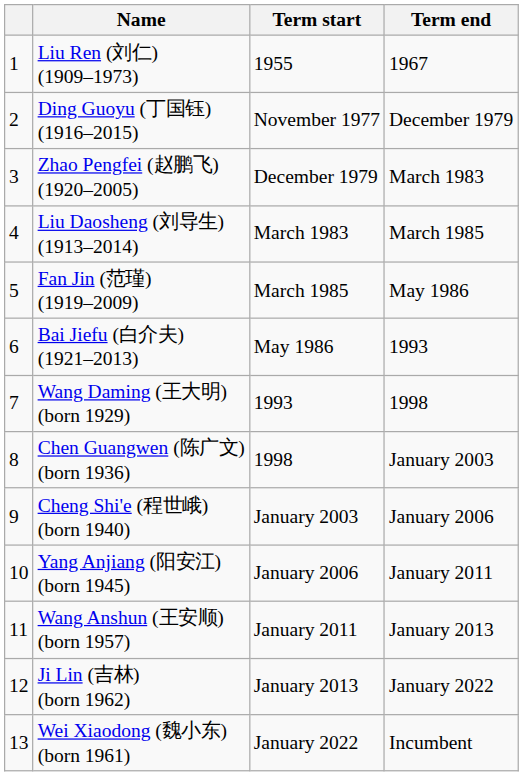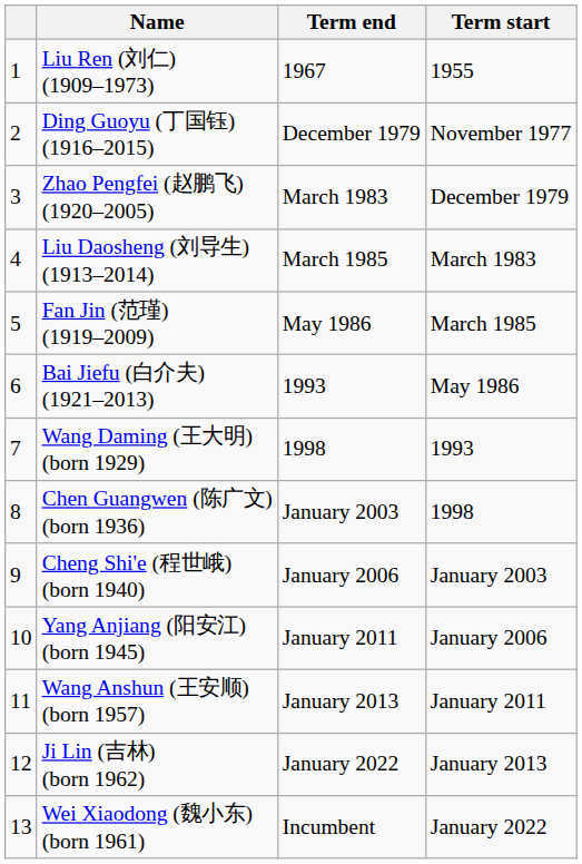 <table class="wikitable">
 <tr>
 <th></th>
 <th>Name</th>
+<th>Term end</th>
 <th>Term start</th>
-<th>Term end</th>
 </tr>
 <tr>
 <td>1</td>
 <td><a href='#'>Liu Ren</a> (刘仁)<br>(1909–1973)</td>
+<td>1967</td>
 <td>1955</td>
-<td>1967</td>
 </tr>
 <tr>
 <td>2</td>
 <td><a href='#'>Ding Guoyu</a> (丁国钰)<br>(1916–2015)</td>
+<td>December 1979</td>
 <td>November 1977</td>
-<td>December 1979</td>
 </tr>
 <tr>
 <td>3</td>
 <td><a href='#'>Zhao Pengfei</a> (赵鹏飞)<br>(1920–2005)</td>
+<td>March 1983</td>
 <td>December 1979</td>
-<td>March 1983</td>
 </tr>
 <tr>
 <td>4</td>
 <td><a href='#'>Liu Daosheng</a> (刘导生)<br>(1913–2014)</td>
+<td>March 1985</td>
 <td>March 1983</td>
-<td>March 1985</td>
 </tr>
 <tr>
 <td>5</td>
 <td><a href='#'>Fan Jin</a> (范瑾)<br>(1919–2009)</td>
+<td>May 1986</td>
 <td>March 1985</td>
-<td>May 1986</td>
 </tr>
 <tr>
 <td>6</td>
 <td><a href='#'>Bai Jiefu</a> (白介夫)<br>(1921–2013)</td>
+<td>1993</td>
 <td>May 1986</td>
-<td>1993</td>
 </tr>
 <tr>
 <td>7</td>
 <td><a href='#'>Wang Daming</a> (王大明)<br>(born 1929)</td>
+<td>1998</td>
 <td>1993</td>
-<td>1998</td>
 </tr>
 <tr>
 <td>8</td>
 <td><a href='#'>Chen Guangwen</a> (陈广文)<br>(born 1936)</td>
+<td>January 2003</td>
 <td>1998</td>
-<td>January 2003</td>
 </tr>
 <tr>
 <td>9</td>
 <td><a href='#'>Cheng Shi'e</a> (程世峨)<br>(born 1940)</td>
+<td>January 2006</td>
 <td>January 2003</td>
-<td>January 2006</td>
 </tr>
 <tr>
 <td>10</td>
 <td><a href='#'>Yang Anjiang</a> (阳安江)<br>(born 1945)</td>
+<td>January 2011</td>
 <td>January 2006</td>
-<td>January 2011</td>
 </tr>
 <tr>
 <td>11</td>
 <td><a href='#'>Wang Anshun</a> (王安顺)<br>(born 1957)</td>
+<td>January 2013</td>
 <td>January 2011</td>
-<td>January 2013</td>
 </tr>
 <tr>
 <td>12</td>
 <td><a href='#'>Ji Lin</a> (吉林)<br>(born 1962)</td>
+<td>January 2022</td>
 <td>January 2013</td>
-<td>January 2022</td>
 </tr>
 <tr>
 <td>13</td>
 <td><a href='#'>Wei Xiaodong</a> (魏小东)<br>(born 1961)</td>
+<td>Incumbent</td>
 <td>January 2022</td>
-<td>Incumbent</td>
 </tr>
 </table>
